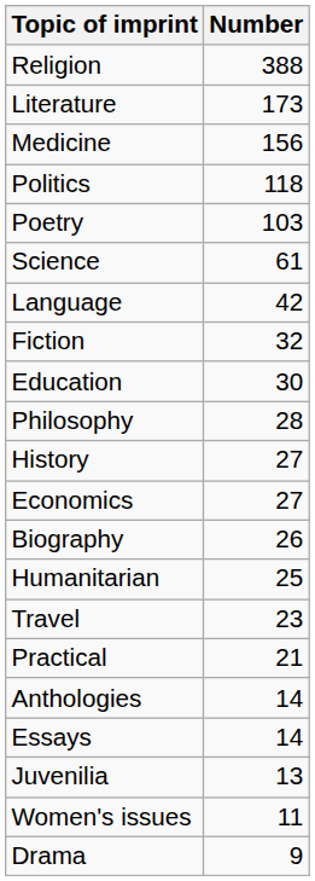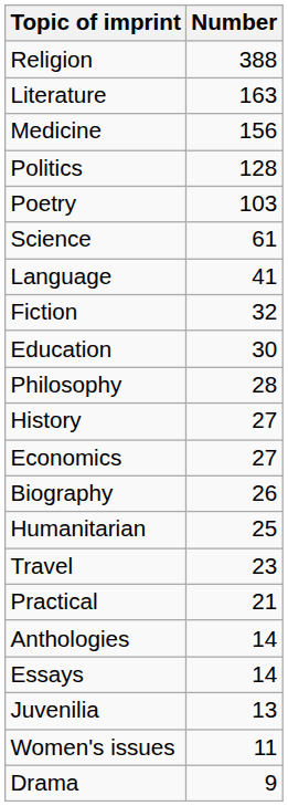 <table class="wikitable sortable">
 <tr>
 <th>Topic of imprint</th>
 <th>Number</th>
 </tr>
 <tr>
 <td>Religion</td>
 <td style="text-align:right;">388</td>
 </tr>
 <tr>
 <td>Literature</td>
-<td style="text-align:right;">173</td>
+<td style="text-align:right;">163</td>
 </tr>
 <tr>
 <td>Medicine</td>
 <td style="text-align:right;">156</td>
 </tr>
 <tr>
 <td>Politics</td>
-<td style="text-align:right;">118</td>
+<td style="text-align:right;">128</td>
 </tr>
 <tr>
 <td>Poetry</td>
 <td style="text-align:right;">103</td>
 </tr>
 <tr>
 <td>Science</td>
 <td style="text-align:right;">61</td>
 </tr>
 <tr>
 <td>Language</td>
-<td style="text-align:right;">42</td>
+<td style="text-align:right;">41</td>
 </tr>
 <tr>
 <td>Fiction</td>
 <td style="text-align:right;">32</td>
 </tr>
 <tr>
 <td>Education</td>
 <td style="text-align:right;">30</td>
 </tr>
 <tr>
 <td>Philosophy</td>
 <td style="text-align:right;">28</td>
 </tr>
 <tr>
 <td>History</td>
 <td style="text-align:right;">27</td>
 </tr>
 <tr>
 <td>Economics</td>
 <td style="text-align:right;">27</td>
 </tr>
 <tr>
 <td>Biography</td>
 <td style="text-align:right;">26</td>
 </tr>
 <tr>
 <td>Humanitarian</td>
 <td style="text-align:right;">25</td>
 </tr>
 <tr>
 <td>Travel</td>
 <td style="text-align:right;">23</td>
 </tr>
 <tr>
 <td>Practical</td>
 <td style="text-align:right;">21</td>
 </tr>
 <tr>
 <td>Anthologies</td>
 <td style="text-align:right;">14</td>
 </tr>
 <tr>
 <td>Essays</td>
 <td style="text-align:right;">14</td>
 </tr>
 <tr>
 <td>Juvenilia</td>
 <td style="text-align:right;">13</td>
 </tr>
 <tr>
 <td>Women's issues</td>
 <td style="text-align:right;">11</td>
 </tr>
 <tr>
 <td>Drama</td>
 <td style="text-align:right;">9</td>
 </tr>
 </table>
